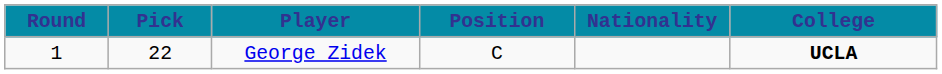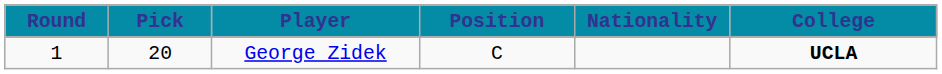 <table class="wikitable sortable sortable">
 <tr>
 <th style="background:#048BA6; color:#323290" width="10%">Round</th>
 <th style="background:#048BA6; color:#323290" width="10%">Pick</th>
 <th style="background:#048BA6; color:#323290" width="20%">Player</th>
 <th style="background:#048BA6; color:#323290" width="15%">Position</th>
 <th style="background:#048BA6; color:#323290" width="15%">Nationality</th>
 <th style="background:#048BA6; color:#323290" width="20%">College</th>
 </tr>
 <tr style="text-align: center">
 <td>1</td>
-<td>22</td>
+<td>20</td>
 <td><a href='#'>George Zidek</a></td>
 <td>C</td>
 <td></td>
 <td><strong>UCLA</strong></td>
 </tr>
 </table>
